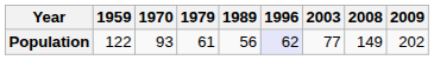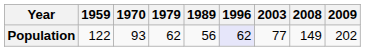 <table class="wikitable" style="text-align:right">
 <tr>
 <th>Year</th>
 <th>1959</th>
 <th>1970</th>
 <th>1979</th>
 <th>1989</th>
 <th>1996</th>
 <th>2003</th>
 <th>2008</th>
 <th>2009</th>
 </tr>
 <tr>
 <th>Population</th>
 <td>122</td>
 <td>93</td>
-<td>61</td>
+<td>62</td>
 <td>56</td>
 <td style="background: lavender;">62</td>
 <td>77</td>
 <td>149</td>
 <td>202</td>
 </tr>
 </table>
